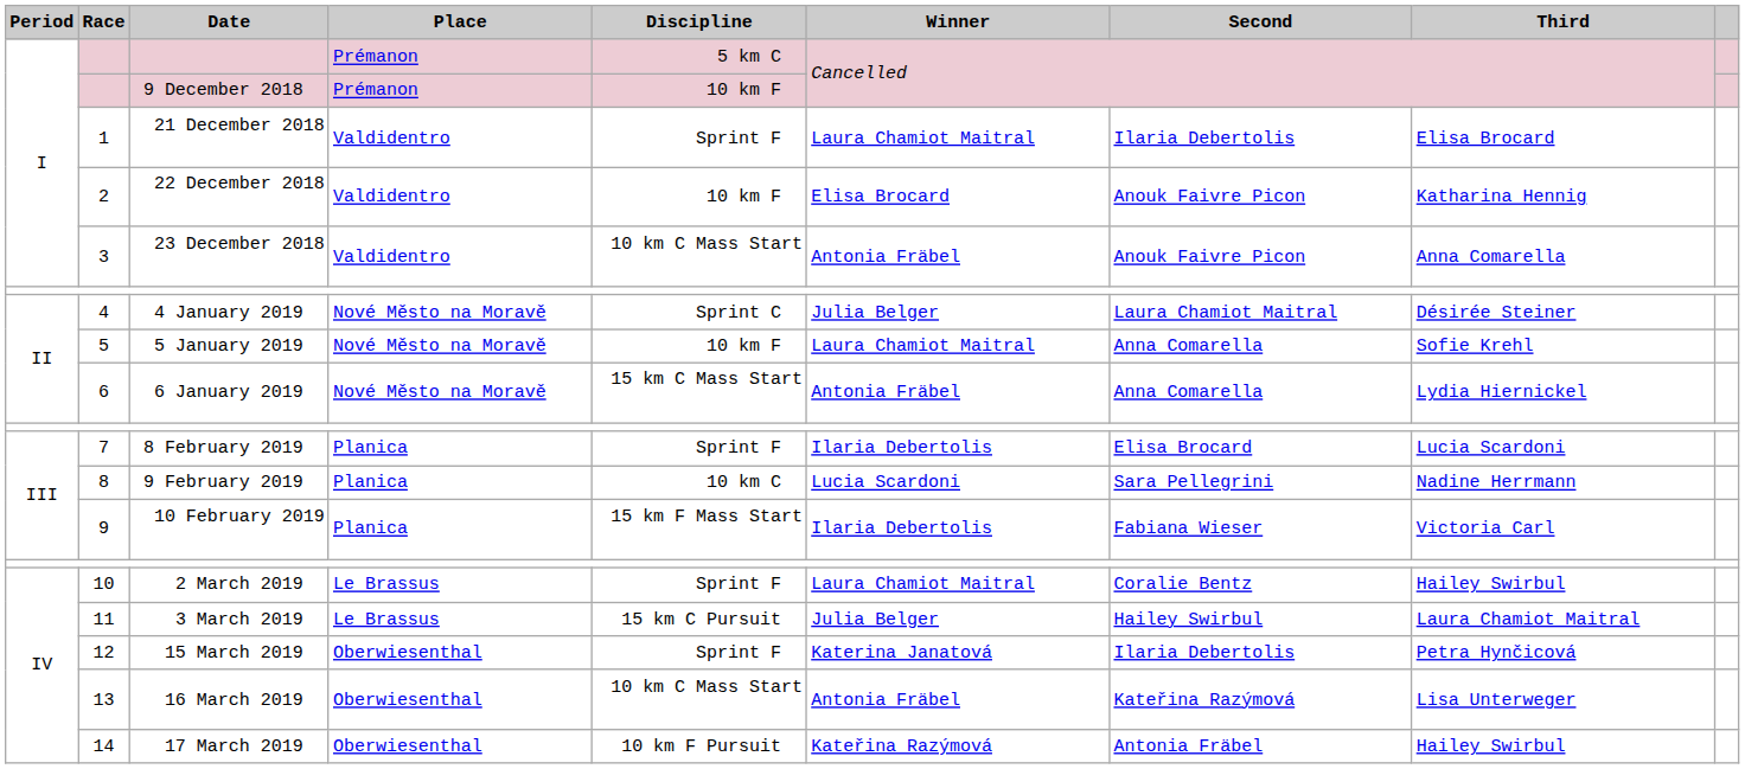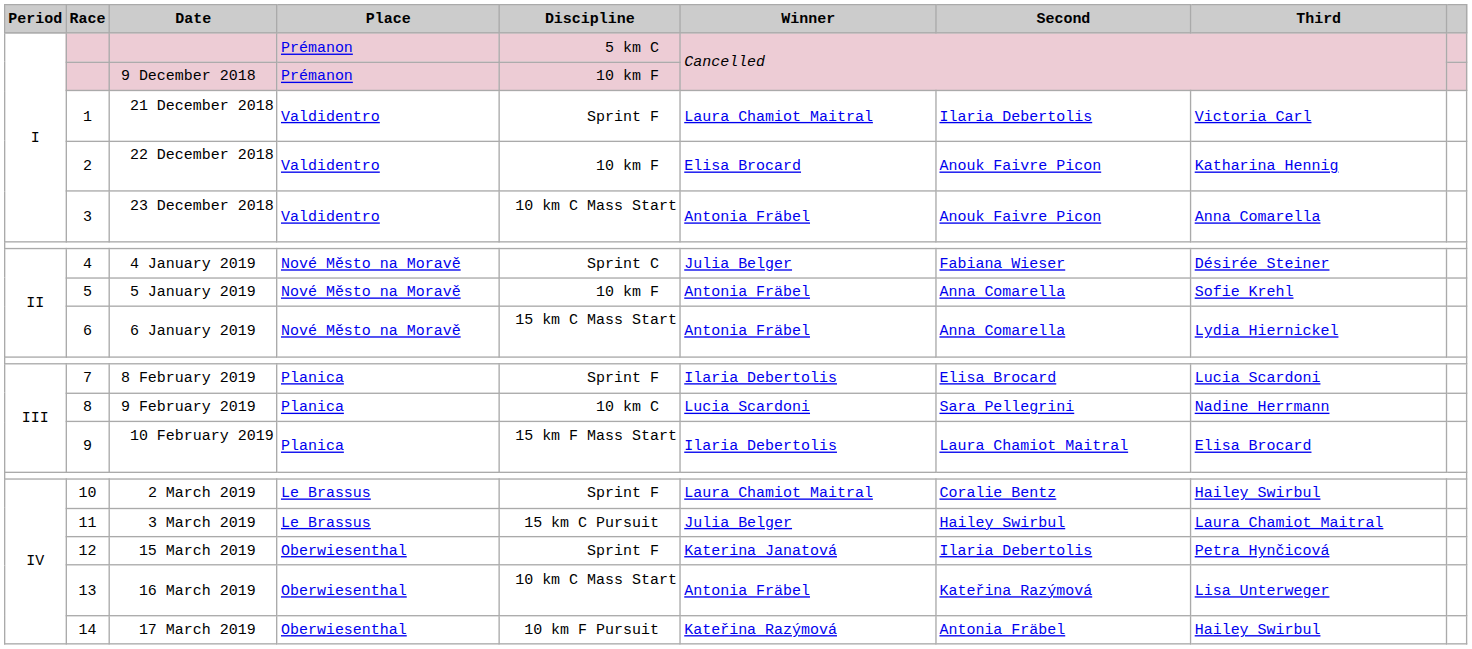 <table class="wikitable plainrowheaders" style="background:#fff; font-size:86%; line-height:16px; border:grey solid 1px; border-collapse:collapse;">
 <tr style="background:#ccc; text-align:center;">
 <th scope="col" style="background:#ccc; width=20 px;">Period</th>
 <th scope="col" style="background:#ccc; width=30 px;">Race</th>
 <th scope="col" style="background:#ccc; width:120px;">Date</th>
 <th scope="col" style="background:#ccc; width:160px;">Place</th>
 <th scope="col" style="background:#ccc; width:130px;">Discipline</th>
 <th scope="col" style="background:#ccc; width:185px;">Winner</th>
 <th scope="col" style="background:#ccc; width:185px;">Second</th>
 <th scope="col" style="background:#ccc; width:185px;">Third</th>
 <th scope="col" style="background:#ccc; width:10px;"></th>
 </tr>
 <tr>
 <td rowspan=5 align=center>I</td>
 <td bgcolor="EDCCD5" align=center></td>
 <td bgcolor="EDCCD5" align=right>  </td>
 <td bgcolor="EDCCD5"> <a href='#'>Prémanon</a></td>
 <td bgcolor="EDCCD5" align=right>5 km C  </td>
 <td bgcolor="EDCCD5" rowspan=2 colspan=3><em>Cancelled</em></td>
 <td bgcolor="EDCCD5"></td>
 </tr>
 <tr bgcolor="EDCCD5">
 <td align=center></td>
 <td align=right>9 December 2018  </td>
 <td> <a href='#'>Prémanon</a></td>
 <td align=right>10 km F  </td>
 <td></td>
 </tr>
 <tr>
 <td align=center>1</td>
 <td align=right>21 December 2018  </td>
 <td> <a href='#'>Valdidentro</a></td>
 <td align=right>Sprint F  </td>
 <td> <a href='#'>Laura Chamiot Maitral</a></td>
 <td> <a href='#'>Ilaria Debertolis</a></td>
-<td> <a href='#'>Elisa Brocard</a></td>
+<td> <a href='#'>Victoria Carl</a></td>
 <td></td>
 </tr>
 <tr>
 <td align=center>2</td>
 <td align=right>22 December 2018  </td>
 <td> <a href='#'>Valdidentro</a></td>
 <td align=right>10 km F  </td>
 <td> <a href='#'>Elisa Brocard</a></td>
 <td> <a href='#'>Anouk Faivre Picon</a></td>
 <td> <a href='#'>Katharina Hennig</a></td>
 <td></td>
 </tr>
 <tr>
 <td align=center>3</td>
 <td align=right>23 December 2018  </td>
 <td> <a href='#'>Valdidentro</a></td>
 <td align=right>10 km C Mass Start  </td>
 <td> <a href='#'>Antonia Fräbel</a></td>
 <td> <a href='#'>Anouk Faivre Picon</a></td>
 <td> <a href='#'>Anna Comarella</a></td>
 <td></td>
 </tr>
 <tr>
 <td colspan=9></td>
 </tr>
 <tr>
 <td rowspan=3 align=center>II</td>
 <td align=center>4</td>
 <td align=right>4 January 2019  </td>
 <td> <a href='#'>Nové Město na Moravě</a></td>
 <td align=right>Sprint C  </td>
 <td> <a href='#'>Julia Belger</a></td>
-<td> <a href='#'>Laura Chamiot Maitral</a></td>
+<td> <a href='#'>Fabiana Wieser</a></td>
 <td> <a href='#'>Désirée Steiner</a></td>
 <td></td>
 </tr>
 <tr>
 <td align=center>5</td>
 <td align=right>5 January 2019  </td>
 <td> <a href='#'>Nové Město na Moravě</a></td>
 <td align=right>10 km F  </td>
-<td> <a href='#'>Laura Chamiot Maitral</a></td>
+<td> <a href='#'>Antonia Fräbel</a></td>
 <td> <a href='#'>Anna Comarella</a></td>
 <td> <a href='#'>Sofie Krehl</a></td>
 <td></td>
 </tr>
 <tr>
 <td align=center>6</td>
 <td align=right>6 January 2019  </td>
 <td> <a href='#'>Nové Město na Moravě</a></td>
 <td align=right>15 km C Mass Start  </td>
 <td> <a href='#'>Antonia Fräbel</a></td>
 <td> <a href='#'>Anna Comarella</a></td>
 <td> <a href='#'>Lydia Hiernickel</a></td>
 <td></td>
 </tr>
 <tr>
 <td colspan=9></td>
 </tr>
 <tr>
 <td rowspan=3 align=center>III</td>
 <td align=center>7</td>
 <td align=right>8 February 2019  </td>
 <td> <a href='#'>Planica</a></td>
 <td align=right>Sprint F  </td>
 <td> <a href='#'>Ilaria Debertolis</a></td>
 <td> <a href='#'>Elisa Brocard</a></td>
 <td> <a href='#'>Lucia Scardoni</a></td>
 <td></td>
 </tr>
 <tr>
 <td align=center>8</td>
 <td align=right>9 February 2019  </td>
 <td> <a href='#'>Planica</a></td>
 <td align=right>10 km C  </td>
 <td> <a href='#'>Lucia Scardoni</a></td>
 <td> <a href='#'>Sara Pellegrini</a></td>
 <td> <a href='#'>Nadine Herrmann</a></td>
 <td></td>
 </tr>
 <tr>
 <td align=center>9</td>
 <td align=right>10 February 2019  </td>
 <td> <a href='#'>Planica</a></td>
 <td align=right>15 km F Mass Start  </td>
 <td> <a href='#'>Ilaria Debertolis</a></td>
-<td> <a href='#'>Fabiana Wieser</a></td>
-<td> <a href='#'>Victoria Carl</a></td>
+<td> <a href='#'>Laura Chamiot Maitral</a></td>
+<td> <a href='#'>Elisa Brocard</a></td>
 <td></td>
 </tr>
 <tr>
 <td colspan=9></td>
 </tr>
 <tr>
 <td rowspan=5 align=center>IV</td>
 <td align=center>10</td>
 <td align=right>2 March 2019  </td>
 <td> <a href='#'>Le Brassus</a></td>
 <td align=right>Sprint F  </td>
 <td> <a href='#'>Laura Chamiot Maitral</a></td>
 <td> <a href='#'>Coralie Bentz</a></td>
 <td> <a href='#'>Hailey Swirbul</a></td>
 <td></td>
 </tr>
 <tr>
 <td align=center>11</td>
 <td align=right>3 March 2019  </td>
 <td> <a href='#'>Le Brassus</a></td>
 <td align=right>15 km C Pursuit  </td>
 <td> <a href='#'>Julia Belger</a></td>
 <td> <a href='#'>Hailey Swirbul</a></td>
 <td> <a href='#'>Laura Chamiot Maitral</a></td>
 <td></td>
 </tr>
 <tr>
 <td align=center>12</td>
 <td align=right>15 March 2019  </td>
 <td> <a href='#'>Oberwiesenthal</a></td>
 <td align=right>Sprint F  </td>
 <td> <a href='#'>Katerina Janatová</a></td>
 <td> <a href='#'>Ilaria Debertolis</a></td>
 <td> <a href='#'>Petra Hynčicová</a></td>
 <td></td>
 </tr>
 <tr>
 <td align=center>13</td>
 <td align=right>16 March 2019  </td>
 <td> <a href='#'>Oberwiesenthal</a></td>
 <td align=right>10 km C Mass Start  </td>
 <td> <a href='#'>Antonia Fräbel</a></td>
 <td> <a href='#'>Kateřina Razýmová</a></td>
 <td> <a href='#'>Lisa Unterweger</a></td>
 <td></td>
 </tr>
 <tr>
 <td align=center>14</td>
 <td align=right>17 March 2019  </td>
 <td> <a href='#'>Oberwiesenthal</a></td>
 <td align=right>10 km F Pursuit  </td>
 <td> <a href='#'>Kateřina Razýmová</a></td>
 <td> <a href='#'>Antonia Fräbel</a></td>
 <td> <a href='#'>Hailey Swirbul</a></td>
 <td></td>
 </tr>
 </table>
